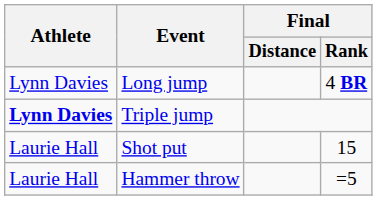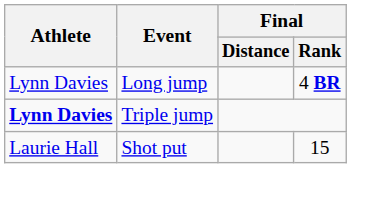 <table class=wikitable style=font-size:90%>
 <tr>
 <th rowspan=2>Athlete</th>
 <th rowspan=2>Event</th>
 <th colspan=2>Final</th>
 </tr>
 <tr style=font-size:95%>
 <th>Distance</th>
 <th>Rank</th>
 </tr>
 <tr align=center>
 <td align=left><a href='#'>Lynn Davies</a></td>
 <td align=left><a href='#'>Long jump</a></td>
 <td></td>
 <td>4 <strong><a href='#'>BR</a></strong></td>
 </tr>
 <tr align=center>
 <td align=left><strong><a href='#'>Lynn Davies</a></strong></td>
 <td align=left><a href='#'>Triple jump</a></td>
 <td colspan=2></td>
 </tr>
 <tr align=center>
 <td align=left><a href='#'>Laurie Hall</a></td>
 <td align=left><a href='#'>Shot put</a></td>
 <td></td>
 <td>15</td>
 </tr>
-<tr align=center>
-<td align=left><a href='#'>Laurie Hall</a></td>
-<td align=left><a href='#'>Hammer throw</a></td>
-<td></td>
-<td>=5</td>
-</tr>
 </table>
